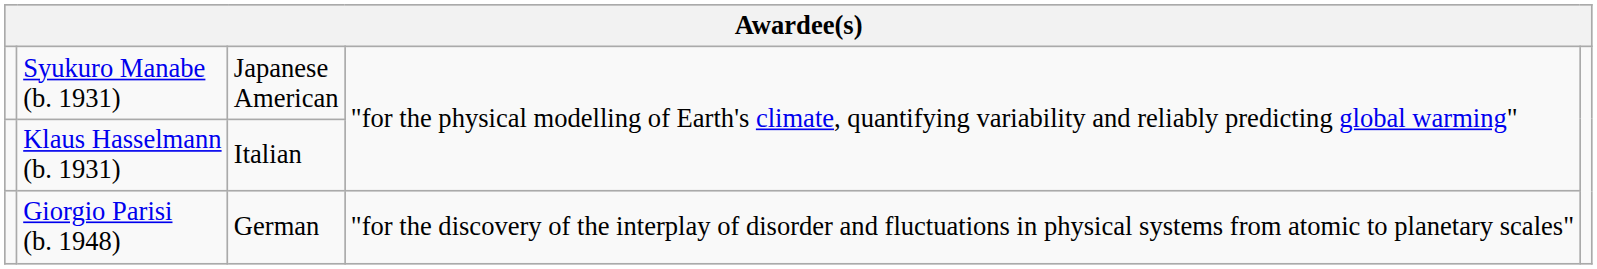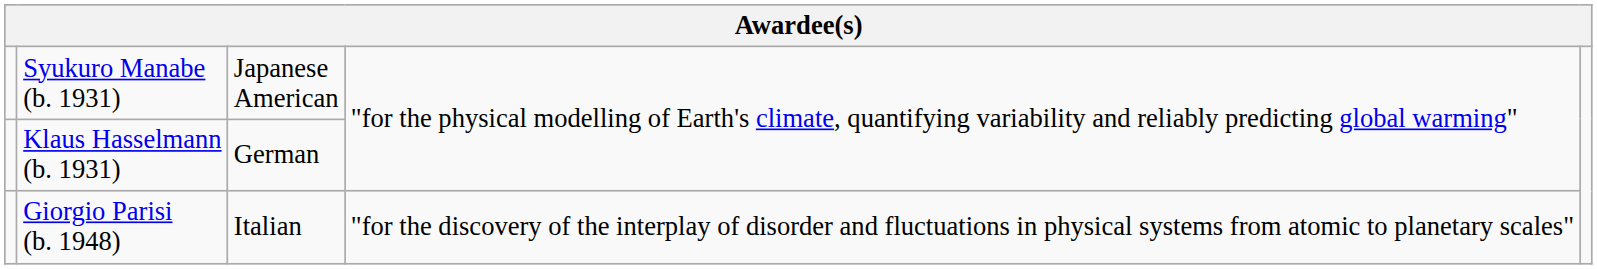 <table class="wikitable">
 <tr>
 <th colspan="5">Awardee(s)</th>
 </tr>
 <tr>
 <td></td>
 <td><a href='#'>Syukuro Manabe</a><br>(b. 1931)</td>
 <td> Japanese<br> American</td>
 <td rowspan="2">"for the physical modelling of Earth's <a href='#'>climate</a>, quantifying variability and reliably predicting <a href='#'>global warming</a>"</td>
 <td rowspan="3"></td>
 </tr>
 <tr>
 <td></td>
 <td><a href='#'>Klaus Hasselmann</a><br>(b. 1931)</td>
-<td> Italian</td>
+<td> German</td>
 </tr>
 <tr>
 <td></td>
 <td><a href='#'>Giorgio Parisi</a><br>(b. 1948)</td>
-<td> German</td>
+<td> Italian</td>
 <td>"for the discovery of the interplay of disorder and fluctuations in physical systems from atomic to planetary scales"</td>
 </tr>
 </table>
